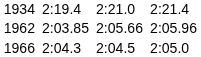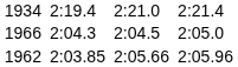 <table>
 <tr>
 <td>1934</td>
 <td></td>
 <td>2:19.4</td>
 <td></td>
 <td>2:21.0</td>
 <td></td>
 <td>2:21.4</td>
 </tr>
 <tr>
+<td>1966</td>
+<td></td>
+<td>2:04.3</td>
+<td></td>
+<td>2:04.5</td>
+<td></td>
+<td>2:05.0</td>
+</tr>
+<tr>
 <td>1962</td>
 <td></td>
 <td>2:03.85<br></td>
 <td></td>
 <td>2:05.66</td>
 <td></td>
 <td>2:05.96</td>
 </tr>
-<tr>
-<td>1966</td>
-<td></td>
-<td>2:04.3</td>
-<td></td>
-<td>2:04.5</td>
-<td></td>
-<td>2:05.0</td>
-</tr>
 </table>
